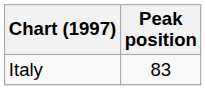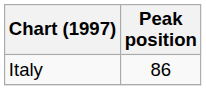 <table class="wikitable">
 <tr>
 <th align="left">Chart (1997)</th>
 <th align="left">Peak<br>position</th>
 </tr>
 <tr>
 <td align="left">Italy</td>
-<td align="center">83</td>
+<td align="center">86</td>
 </tr>
 <tr>
 </tr>
 </table>
